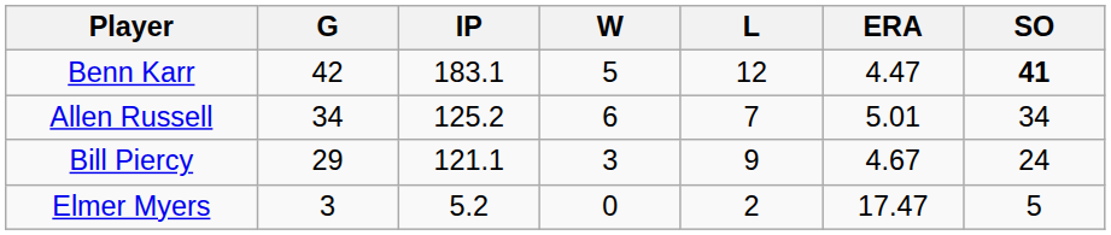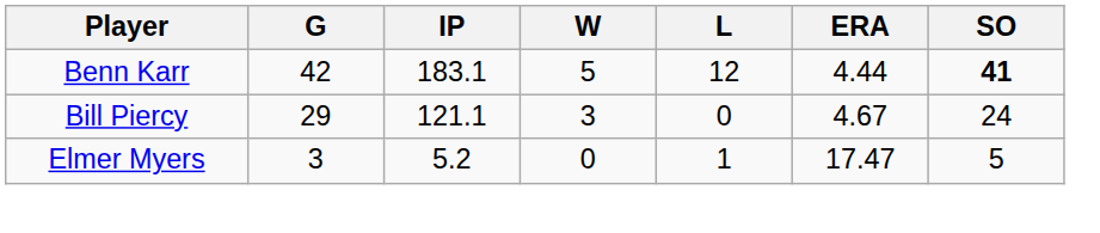 <table class="wikitable sortable">
 <tr>
 <th bgcolor="#DDDDFF" width="16%">Player</th>
 <th bgcolor="#DDDDFF" width="9%">G</th>
 <th bgcolor="#DDDDFF" width="9%">IP</th>
 <th bgcolor="#DDDDFF" width="9%">W</th>
 <th bgcolor="#DDDDFF" width="9%">L</th>
 <th bgcolor="#DDDDFF" width="9%">ERA</th>
 <th bgcolor="#DDDDFF" width="9%">SO</th>
 </tr>
 <tr align="center">
 <td><a href='#'>Benn Karr</a></td>
 <td>42</td>
 <td>183.1</td>
 <td>5</td>
 <td>12</td>
-<td>4.47</td>
+<td>4.44</td>
 <td><strong>41</strong></td>
-</tr>
-<tr align=center>
-<td><a href='#'>Allen Russell</a></td>
-<td>34</td>
-<td>125.2</td>
-<td>6</td>
-<td>7</td>
-<td>5.01</td>
-<td>34</td>
 </tr>
 <tr align=center>
 <td><a href='#'>Bill Piercy</a></td>
 <td>29</td>
 <td>121.1</td>
 <td>3</td>
-<td>9</td>
+<td>0</td>
 <td>4.67</td>
 <td>24</td>
 </tr>
 <tr align=center>
 <td><a href='#'>Elmer Myers</a></td>
 <td>3</td>
 <td>5.2</td>
 <td>0</td>
-<td>2</td>
+<td>1</td>
 <td>17.47</td>
 <td>5</td>
 </tr>
 </table>
